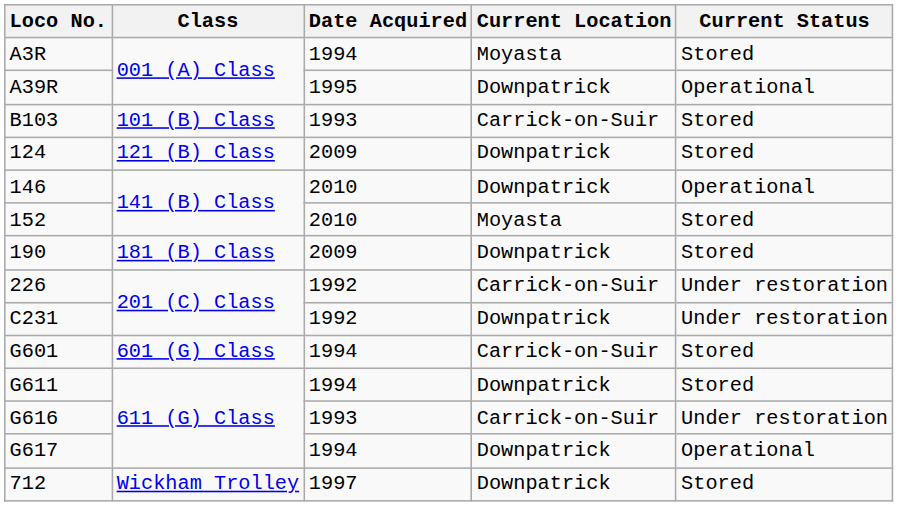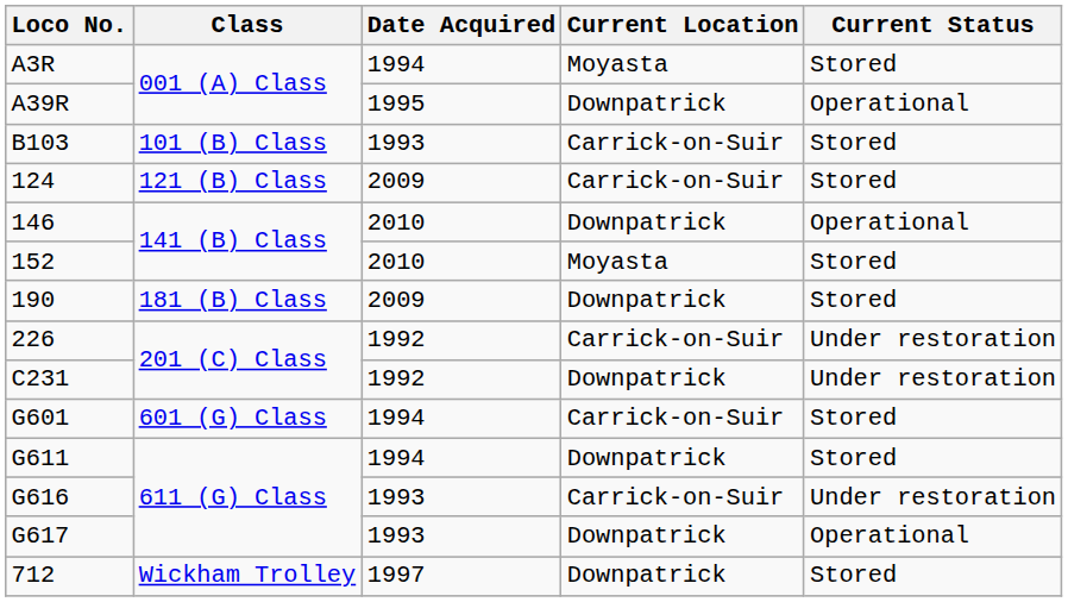 <table class="wikitable">
 <tr>
 <th>Loco No.</th>
 <th>Class</th>
 <th>Date Acquired</th>
 <th>Current Location</th>
 <th>Current Status</th>
 </tr>
 <tr>
 <td>A3R</td>
 <td rowspan="2"><a href='#'>001 (A) Class</a></td>
 <td>1994</td>
 <td>Moyasta</td>
 <td>Stored</td>
 </tr>
 <tr>
 <td>A39R</td>
 <td>1995</td>
 <td>Downpatrick</td>
 <td>Operational</td>
 </tr>
 <tr>
 <td>B103</td>
 <td><a href='#'>101 (B) Class</a></td>
 <td>1993</td>
 <td>Carrick-on-Suir</td>
 <td>Stored</td>
 </tr>
 <tr>
 <td>124</td>
 <td><a href='#'>121 (B) Class</a></td>
 <td>2009</td>
-<td>Downpatrick</td>
+<td>Carrick-on-Suir</td>
 <td>Stored</td>
 </tr>
 <tr>
 <td>146</td>
 <td rowspan="2"><a href='#'>141 (B) Class</a></td>
 <td>2010</td>
 <td>Downpatrick</td>
 <td>Operational</td>
 </tr>
 <tr>
 <td>152</td>
 <td>2010</td>
 <td>Moyasta</td>
 <td>Stored</td>
 </tr>
 <tr>
 <td>190</td>
 <td><a href='#'>181 (B) Class</a></td>
 <td>2009</td>
 <td>Downpatrick</td>
 <td>Stored</td>
 </tr>
 <tr>
 <td>226</td>
 <td rowspan="2"><a href='#'>201 (C) Class</a></td>
 <td>1992</td>
 <td>Carrick-on-Suir</td>
 <td>Under restoration</td>
 </tr>
 <tr>
 <td>C231</td>
 <td>1992</td>
 <td>Downpatrick</td>
 <td>Under restoration</td>
 </tr>
 <tr>
 <td>G601</td>
 <td><a href='#'>601 (G) Class</a></td>
 <td>1994</td>
 <td>Carrick-on-Suir</td>
 <td>Stored</td>
 </tr>
 <tr>
 <td>G611</td>
 <td rowspan="3"><a href='#'>611 (G) Class</a></td>
 <td>1994</td>
 <td>Downpatrick</td>
 <td>Stored</td>
 </tr>
 <tr>
 <td>G616</td>
 <td>1993</td>
 <td>Carrick-on-Suir</td>
 <td>Under restoration</td>
 </tr>
 <tr>
 <td>G617</td>
-<td>1994</td>
+<td>1993</td>
 <td>Downpatrick</td>
 <td>Operational</td>
 </tr>
 <tr>
 <td>712</td>
 <td><a href='#'>Wickham Trolley</a></td>
 <td>1997</td>
 <td>Downpatrick</td>
 <td>Stored</td>
 </tr>
 </table>
